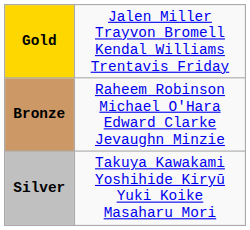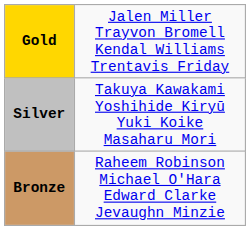 <table class="wikitable" style="text-align:center; " width="35%">
 <tr>
 <td bgcolor="gold"><strong>Gold</strong></td>
 <td><a href='#'>Jalen Miller</a><br><a href='#'>Trayvon Bromell</a><br><a href='#'>Kendal Williams</a><br><a href='#'>Trentavis Friday</a><br>  <small><em></em></small></td>
 </tr>
 <tr>
+<td bgcolor="silver"><strong>Silver</strong></td>
+<td><a href='#'>Takuya Kawakami</a><br><a href='#'>Yoshihide Kiryū</a><br><a href='#'>Yuki Koike</a><br><a href='#'>Masaharu Mori</a><br>  <small><em></em></small></td>
+</tr>
+<tr>
 <td bgcolor="CC9966"><strong>Bronze</strong></td>
 <td><a href='#'>Raheem Robinson</a><br><a href='#'>Michael O'Hara</a><br><a href='#'>Edward Clarke</a><br><a href='#'>Jevaughn Minzie</a><br>  <small><em></em></small></td>
 </tr>
-<tr>
-<td bgcolor="silver"><strong>Silver</strong></td>
-<td><a href='#'>Takuya Kawakami</a><br><a href='#'>Yoshihide Kiryū</a><br><a href='#'>Yuki Koike</a><br><a href='#'>Masaharu Mori</a><br>  <small><em></em></small></td>
-</tr>
 </table>
